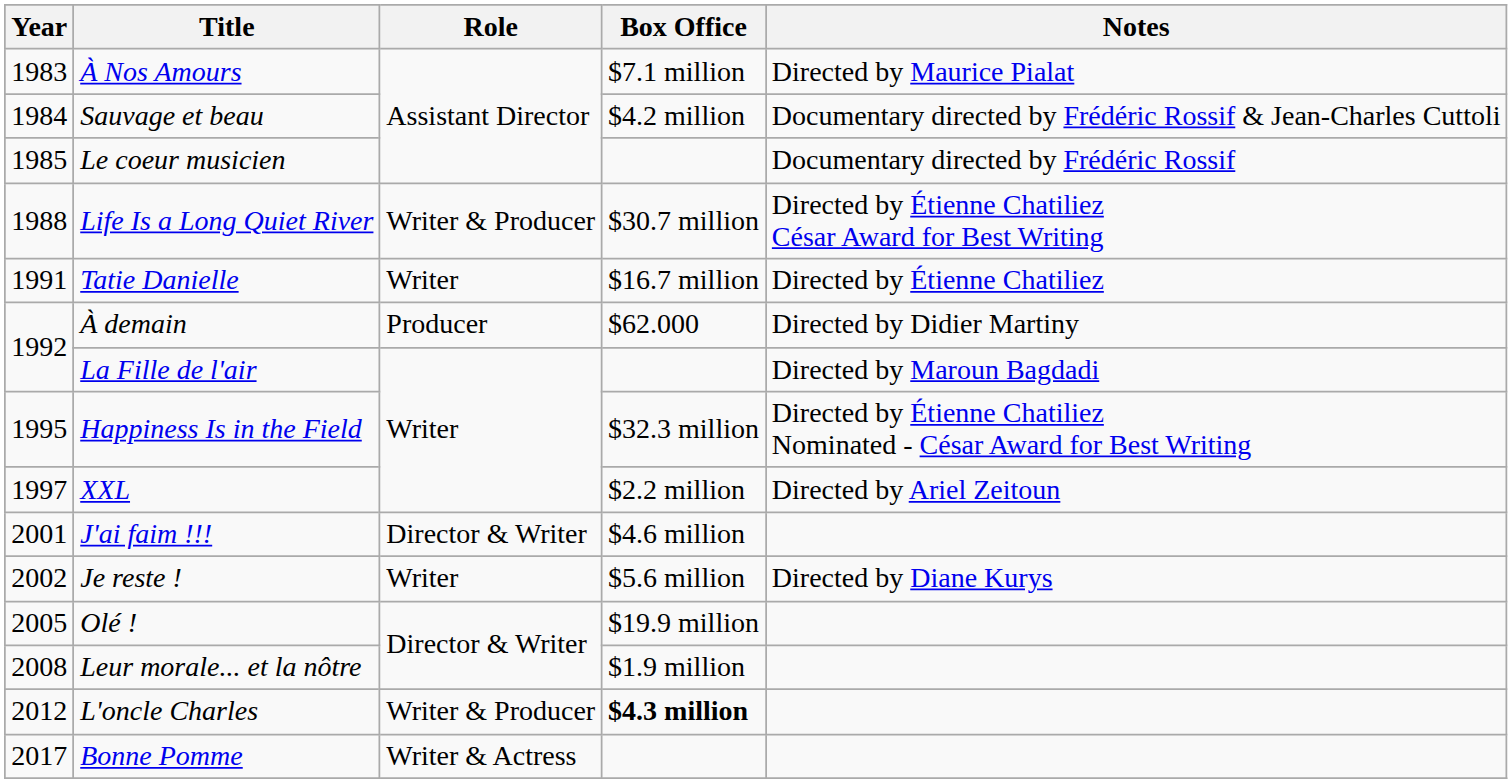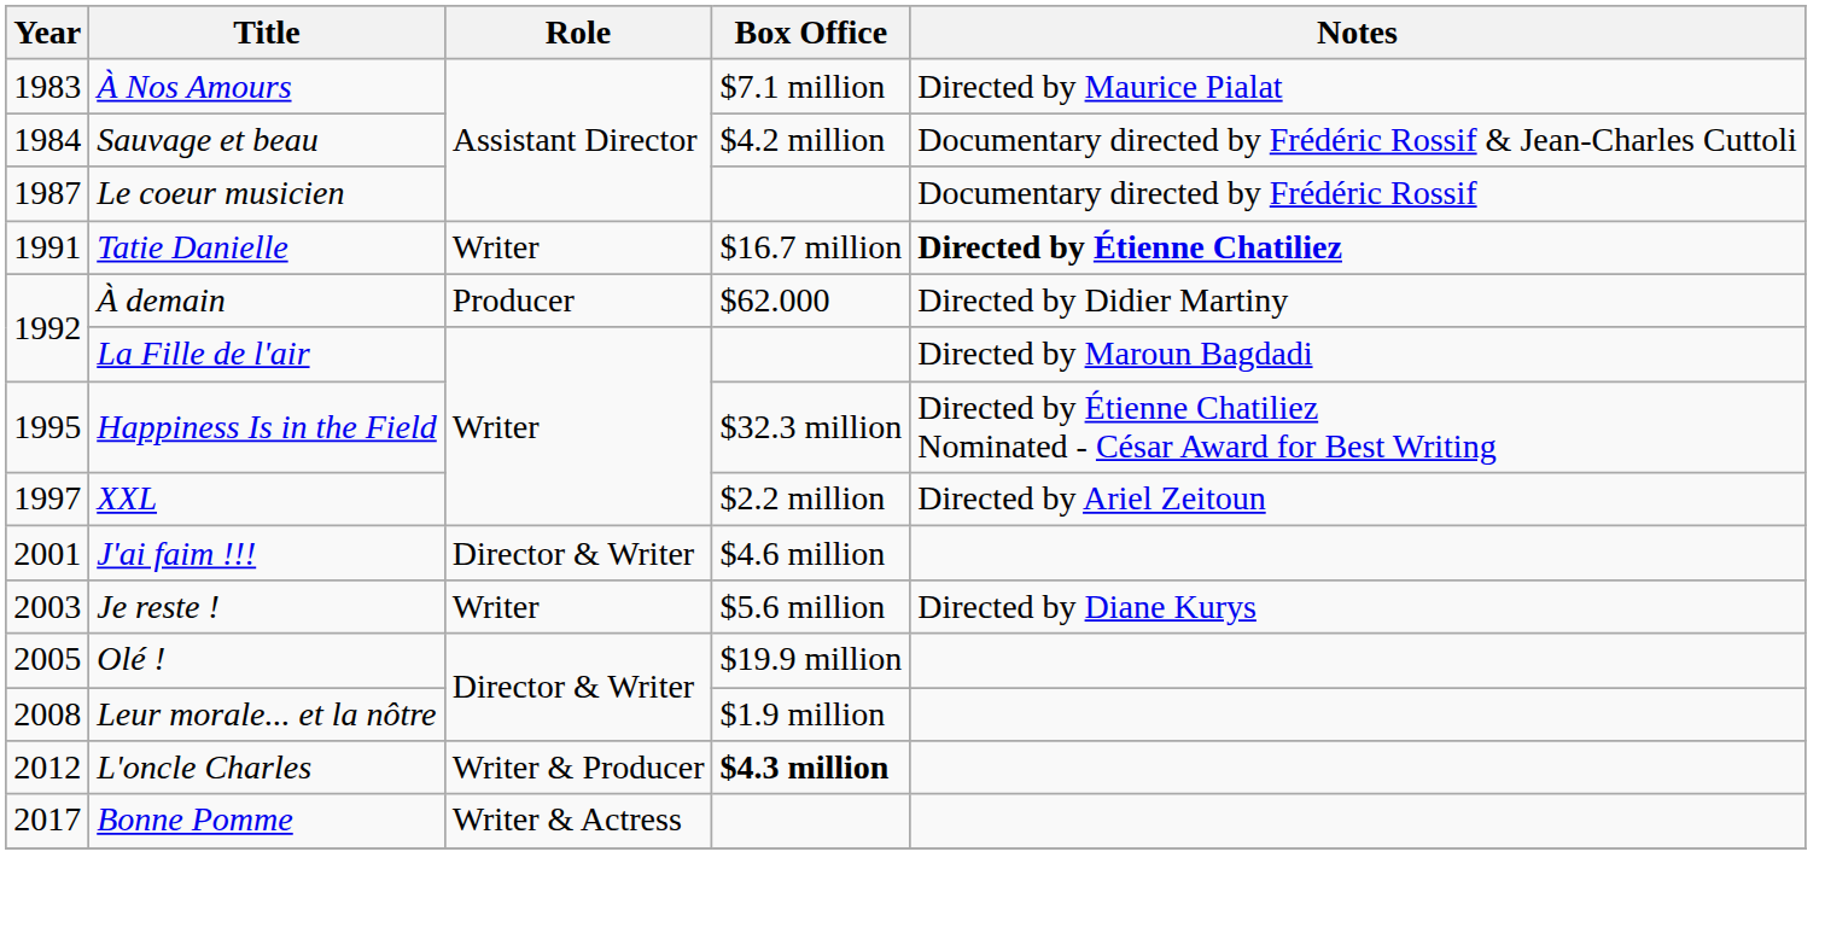 <table class="wikitable sortable">
 <tr>
 <th>Year</th>
 <th>Title</th>
 <th>Role</th>
 <th>Box Office</th>
 <th class="unsortable">Notes</th>
 </tr>
 <tr>
 <td rowspan=1>1983</td>
 <td><em><a href='#'>À Nos Amours</a></em></td>
 <td rowspan=3>Assistant Director</td>
 <td>$7.1 million</td>
 <td>Directed by <a href='#'>Maurice Pialat</a></td>
 </tr>
 <tr>
 <td rowspan=1>1984</td>
 <td><em>Sauvage et beau</em></td>
 <td>$4.2 million</td>
 <td>Documentary directed by <a href='#'>Frédéric Rossif</a> & Jean-Charles Cuttoli</td>
 </tr>
 <tr>
-<td rowspan=1>1985</td>
+<td rowspan=1>1987</td>
 <td><em>Le coeur musicien</em></td>
 <td></td>
 <td>Documentary directed by <a href='#'>Frédéric Rossif</a></td>
-</tr>
-<tr>
-<td rowspan=1>1988</td>
-<td><em><a href='#'>Life Is a Long Quiet River</a></em></td>
-<td>Writer & Producer</td>
-<td>$30.7 million</td>
-<td>Directed by <a href='#'>Étienne Chatiliez</a><br><a href='#'>César Award for Best Writing</a></td>
 </tr>
 <tr>
 <td rowspan=1>1991</td>
 <td><em><a href='#'>Tatie Danielle</a></em></td>
 <td>Writer</td>
 <td>$16.7 million</td>
-<td>Directed by <a href='#'>Étienne Chatiliez</a></td>
+<td><strong>Directed by <a href='#'>Étienne Chatiliez</a></strong></td>
 </tr>
 <tr>
 <td rowspan=2>1992</td>
 <td><em>À demain</em></td>
 <td>Producer</td>
 <td>$62.000</td>
 <td>Directed by Didier Martiny</td>
 </tr>
 <tr>
 <td><em><a href='#'>La Fille de l'air</a></em></td>
 <td rowspan=3>Writer</td>
 <td></td>
 <td>Directed by <a href='#'>Maroun Bagdadi</a></td>
 </tr>
 <tr>
 <td rowspan=1>1995</td>
 <td><em><a href='#'>Happiness Is in the Field</a></em></td>
 <td>$32.3 million</td>
 <td>Directed by <a href='#'>Étienne Chatiliez</a><br>Nominated - <a href='#'>César Award for Best Writing</a></td>
 </tr>
 <tr>
 <td rowspan=1>1997</td>
 <td><em><a href='#'>XXL</a></em></td>
 <td>$2.2 million</td>
 <td>Directed by <a href='#'>Ariel Zeitoun</a></td>
 </tr>
 <tr>
 <td rowspan=1>2001</td>
 <td><em><a href='#'>J'ai faim !!!</a></em></td>
 <td>Director & Writer</td>
 <td>$4.6 million</td>
 <td></td>
 </tr>
 <tr>
-<td rowspan=1>2002</td>
+<td rowspan=1>2003</td>
 <td><em>Je reste !</em></td>
 <td>Writer</td>
 <td>$5.6 million</td>
 <td>Directed by <a href='#'>Diane Kurys</a></td>
 </tr>
 <tr>
 <td rowspan=1>2005</td>
 <td><em>Olé !</em></td>
 <td rowspan=2>Director & Writer</td>
 <td>$19.9 million</td>
 <td></td>
 </tr>
 <tr>
 <td rowspan=1>2008</td>
 <td><em>Leur morale... et la nôtre</em></td>
 <td>$1.9 million</td>
 <td></td>
 </tr>
 <tr>
 <td rowspan=1>2012</td>
 <td><em>L'oncle Charles</em></td>
 <td>Writer & Producer</td>
 <td><strong>$4.3 million</strong></td>
 <td></td>
 </tr>
 <tr>
 <td rowspan=1>2017</td>
 <td><em><a href='#'>Bonne Pomme</a></em></td>
 <td>Writer & Actress</td>
 <td></td>
 <td></td>
 </tr>
 <tr>
 </tr>
 </table>
